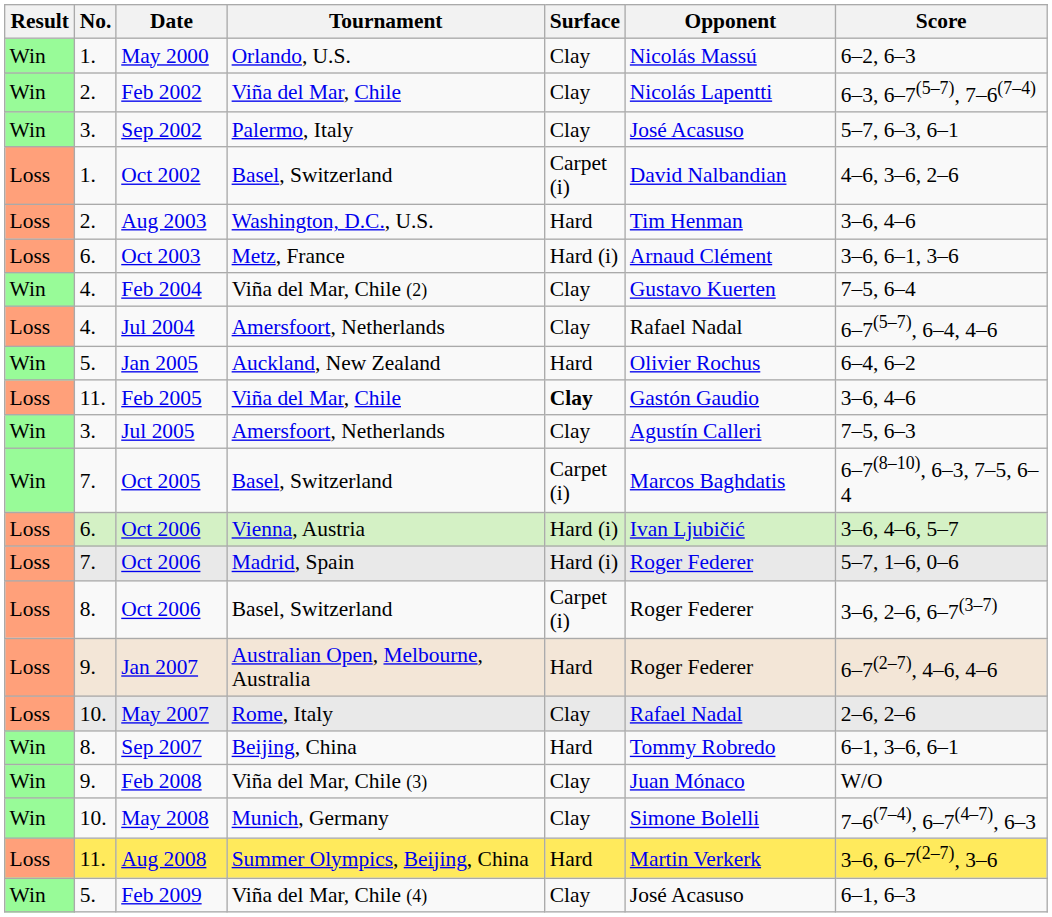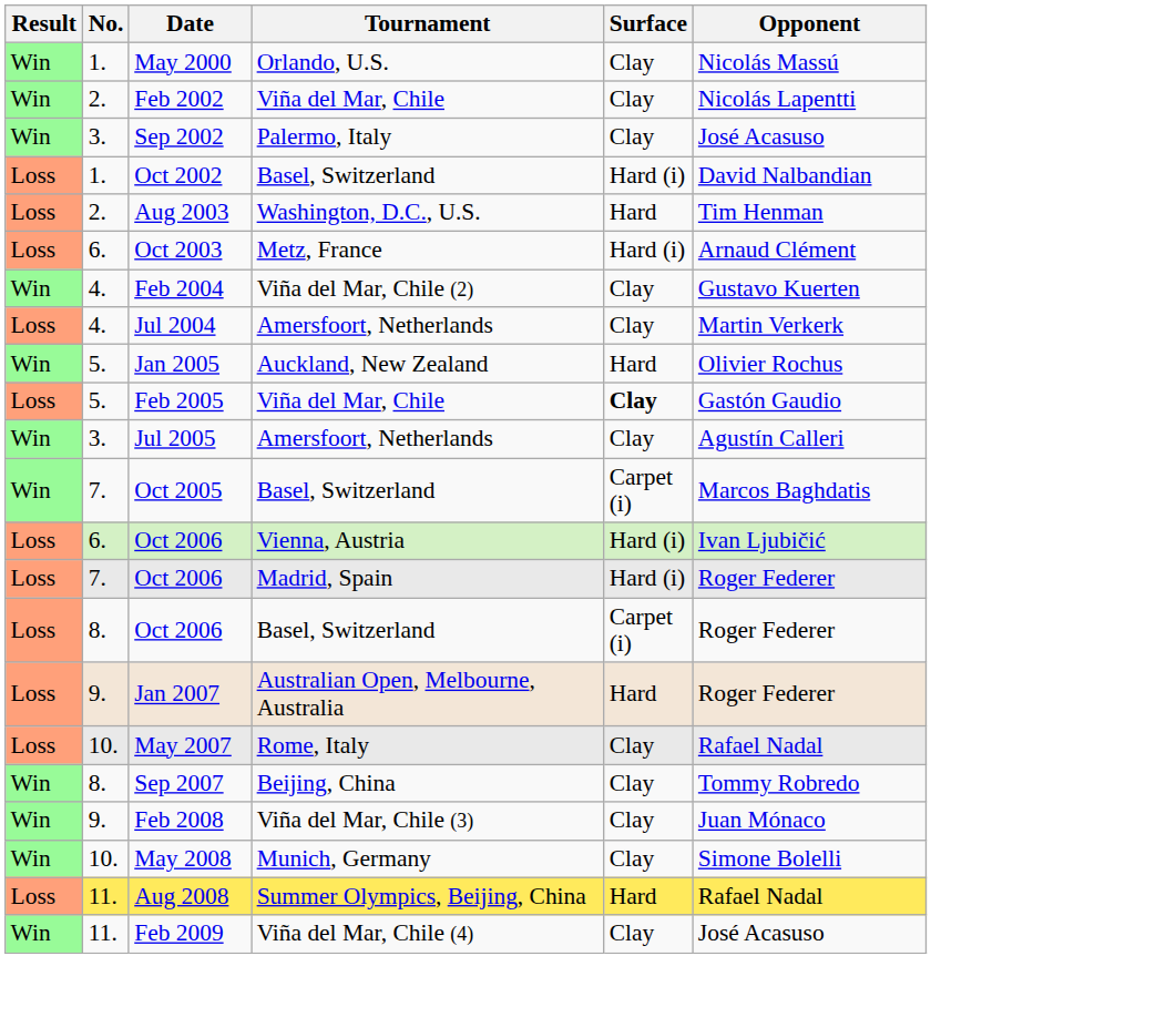 <table class="sortable wikitable">
 <tr>
 <th style="width:45px">Result</th>
 <th width=20>No.</th>
 <th style="width:75px">Date</th>
 <th style="width:230px">Tournament</th>
 <th style="width:50px">Surface</th>
 <th style="width:150px">Opponent</th>
-<th style="width:150px" class="unsortable">Score</th>
 </tr>
 <tr>
 <td style="background:#98fb98;">Win</td>
 <td>1.</td>
 <td><a href='#'>May 2000</a></td>
 <td><a href='#'>Orlando</a>, U.S.</td>
 <td>Clay</td>
 <td> <a href='#'>Nicolás Massú</a></td>
-<td>6–2, 6–3</td>
 </tr>
 <tr>
 <td style="background:#98fb98;">Win</td>
 <td>2.</td>
 <td><a href='#'>Feb 2002</a></td>
 <td><a href='#'>Viña del Mar</a>, <a href='#'>Chile</a></td>
 <td>Clay</td>
 <td> <a href='#'>Nicolás Lapentti</a></td>
-<td>6–3, 6–7<sup>(5–7)</sup>, 7–6<sup>(7–4)</sup></td>
 </tr>
 <tr>
 <td style="background:#98fb98;">Win</td>
 <td>3.</td>
 <td><a href='#'>Sep 2002</a></td>
 <td><a href='#'>Palermo</a>, Italy</td>
 <td>Clay</td>
 <td> <a href='#'>José Acasuso</a></td>
-<td>5–7, 6–3, 6–1</td>
 </tr>
 <tr>
 <td style="background:#ffa07a;">Loss</td>
 <td>1.</td>
 <td><a href='#'>Oct 2002</a></td>
 <td><a href='#'>Basel</a>, Switzerland</td>
-<td>Carpet (i)</td>
+<td>Hard (i)</td>
 <td> <a href='#'>David Nalbandian</a></td>
-<td>4–6, 3–6, 2–6</td>
 </tr>
 <tr>
 <td style="background:#ffa07a;">Loss</td>
 <td>2.</td>
 <td><a href='#'>Aug 2003</a></td>
 <td><a href='#'>Washington, D.C.</a>, U.S.</td>
 <td>Hard</td>
 <td> <a href='#'>Tim Henman</a></td>
-<td>3–6, 4–6</td>
 </tr>
 <tr>
 <td style="background:#ffa07a;">Loss</td>
 <td>6.</td>
 <td><a href='#'>Oct 2003</a></td>
 <td><a href='#'>Metz</a>, France</td>
 <td>Hard (i)</td>
 <td> <a href='#'>Arnaud Clément</a></td>
-<td>3–6, 6–1, 3–6</td>
 </tr>
 <tr>
 <td style="background:#98fb98;">Win</td>
 <td>4.</td>
 <td><a href='#'>Feb 2004</a></td>
 <td>Viña del Mar, Chile <small>(2)</small></td>
 <td>Clay</td>
 <td> <a href='#'>Gustavo Kuerten</a></td>
-<td>7–5, 6–4</td>
 </tr>
 <tr>
 <td style="background:#ffa07a;">Loss</td>
 <td>4.</td>
 <td><a href='#'>Jul 2004</a></td>
 <td><a href='#'>Amersfoort</a>, Netherlands</td>
 <td>Clay</td>
-<td> Rafael Nadal</td>
-<td>6–7<sup>(5–7)</sup>, 6–4, 4–6</td>
+<td> <a href='#'>Martin Verkerk</a></td>
 </tr>
 <tr>
 <td style="background:#98fb98;">Win</td>
 <td>5.</td>
 <td><a href='#'>Jan 2005</a></td>
 <td><a href='#'>Auckland</a>, New Zealand</td>
 <td>Hard</td>
 <td> <a href='#'>Olivier Rochus</a></td>
-<td>6–4, 6–2</td>
 </tr>
 <tr>
 <td style="background:#ffa07a;">Loss</td>
-<td>11.</td>
+<td>5.</td>
 <td><a href='#'>Feb 2005</a></td>
 <td><a href='#'>Viña del Mar</a>, <a href='#'>Chile</a></td>
 <td><strong>Clay</strong></td>
 <td> <a href='#'>Gastón Gaudio</a></td>
-<td>3–6, 4–6</td>
 </tr>
 <tr>
 <td style="background:#98fb98;">Win</td>
 <td>3.</td>
 <td><a href='#'>Jul 2005</a></td>
 <td><a href='#'>Amersfoort</a>, Netherlands</td>
 <td>Clay</td>
 <td> <a href='#'>Agustín Calleri</a></td>
-<td>7–5, 6–3</td>
 </tr>
 <tr>
 <td style="background:#98fb98;">Win</td>
 <td>7.</td>
 <td><a href='#'>Oct 2005</a></td>
 <td><a href='#'>Basel</a>, Switzerland</td>
 <td>Carpet (i)</td>
 <td> <a href='#'>Marcos Baghdatis</a></td>
-<td>6–7<sup>(8–10)</sup>, 6–3, 7–5, 6–4</td>
 </tr>
 <tr bgcolor=#d4f1c5>
 <td style="background:#ffa07a;">Loss</td>
 <td>6.</td>
 <td><a href='#'>Oct 2006</a></td>
 <td><a href='#'>Vienna</a>, Austria</td>
 <td>Hard (i)</td>
 <td> <a href='#'>Ivan Ljubičić</a></td>
-<td>3–6, 4–6, 5–7</td>
 </tr>
 <tr bgcolor=#e9e9e9>
 <td style="background:#ffa07a;">Loss</td>
 <td>7.</td>
 <td><a href='#'>Oct 2006</a></td>
 <td><a href='#'>Madrid</a>, Spain</td>
 <td>Hard (i)</td>
 <td> <a href='#'>Roger Federer</a></td>
-<td>5–7, 1–6, 0–6</td>
 </tr>
 <tr>
 <td style="background:#ffa07a;">Loss</td>
 <td>8.</td>
 <td><a href='#'>Oct 2006</a></td>
 <td>Basel, Switzerland</td>
 <td>Carpet (i)</td>
 <td> Roger Federer</td>
-<td>3–6, 2–6, 6–7<sup>(3–7)</sup></td>
 </tr>
 <tr bgcolor=#f3e6d7>
 <td style="background:#ffa07a;">Loss</td>
 <td>9.</td>
 <td><a href='#'>Jan 2007</a></td>
 <td><a href='#'>Australian Open</a>, <a href='#'>Melbourne</a>, Australia</td>
 <td>Hard</td>
 <td> Roger Federer</td>
-<td>6–7<sup>(2–7)</sup>, 4–6, 4–6</td>
 </tr>
 <tr bgcolor=#e9e9e9>
 <td style="background:#ffa07a;">Loss</td>
 <td>10.</td>
 <td><a href='#'>May 2007</a></td>
 <td><a href='#'>Rome</a>, Italy</td>
 <td>Clay</td>
 <td> <a href='#'>Rafael Nadal</a></td>
-<td>2–6, 2–6</td>
 </tr>
 <tr>
 <td style="background:#98fb98;">Win</td>
 <td>8.</td>
 <td><a href='#'>Sep 2007</a></td>
 <td><a href='#'>Beijing</a>, China</td>
-<td>Hard</td>
+<td>Clay</td>
 <td> <a href='#'>Tommy Robredo</a></td>
-<td>6–1, 3–6, 6–1</td>
 </tr>
 <tr>
 <td style="background:#98fb98;">Win</td>
 <td>9.</td>
 <td><a href='#'>Feb 2008</a></td>
 <td>Viña del Mar, Chile <small>(3)</small></td>
 <td>Clay</td>
 <td> <a href='#'>Juan Mónaco</a></td>
-<td>W/O</td>
 </tr>
 <tr>
 <td style="background:#98fb98;">Win</td>
 <td>10.</td>
 <td><a href='#'>May 2008</a></td>
 <td><a href='#'>Munich</a>, Germany</td>
 <td>Clay</td>
 <td> <a href='#'>Simone Bolelli</a></td>
-<td>7–6<sup>(7–4)</sup>, 6–7<sup>(4–7)</sup>, 6–3</td>
 </tr>
 <tr bgcolor=ffea5c>
 <td style="background:#ffa07a;">Loss</td>
 <td>11.</td>
 <td><a href='#'>Aug 2008</a></td>
 <td><a href='#'>Summer Olympics</a>, <a href='#'>Beijing</a>, China</td>
 <td>Hard</td>
-<td> <a href='#'>Martin Verkerk</a></td>
-<td>3–6, 6–7<sup>(2–7)</sup>, 3–6</td>
+<td> Rafael Nadal</td>
 </tr>
 <tr>
 <td style="background:#98fb98;">Win</td>
-<td>5.</td>
+<td>11.</td>
 <td><a href='#'>Feb 2009</a></td>
 <td>Viña del Mar, Chile <small>(4)</small></td>
 <td>Clay</td>
 <td> José Acasuso</td>
-<td>6–1, 6–3</td>
 </tr>
 </table>
